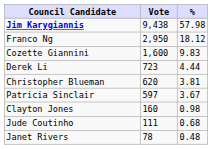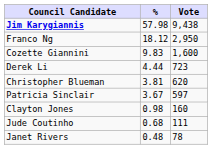 <table class="wikitable sortable">
 <tr>
 <th style="background:#ddf; width:200px;">Council Candidate</th>
+<th style="background:#ddf; width:30px;">%</th>
 <th style="background:#ddf; width:50px;">Vote</th>
-<th style="background:#ddf; width:30px;">%</th>
 </tr>
 <tr>
 <td><strong><a href='#'>Jim Karygiannis</a></strong></td>
+<td>57.98</td>
 <td>9,438</td>
-<td>57.98</td>
 </tr>
 <tr>
 <td>Franco Ng</td>
+<td>18.12</td>
 <td>2,950</td>
-<td>18.12</td>
 </tr>
 <tr>
 <td>Cozette Giannini</td>
+<td>9.83</td>
 <td>1,600</td>
-<td>9.83</td>
 </tr>
 <tr>
 <td>Derek Li</td>
+<td>4.44</td>
 <td>723</td>
-<td>4.44</td>
 </tr>
 <tr>
 <td>Christopher Blueman</td>
+<td>3.81</td>
 <td>620</td>
-<td>3.81</td>
 </tr>
 <tr>
 <td>Patricia Sinclair</td>
+<td>3.67</td>
 <td>597</td>
-<td>3.67</td>
 </tr>
 <tr>
 <td>Clayton Jones</td>
+<td>0.98</td>
 <td>160</td>
-<td>0.98</td>
 </tr>
 <tr>
 <td>Jude Coutinho</td>
+<td>0.68</td>
 <td>111</td>
-<td>0.68</td>
 </tr>
 <tr>
 <td>Janet Rivers</td>
+<td>0.48</td>
 <td>78</td>
-<td>0.48</td>
 </tr>
 </table>
